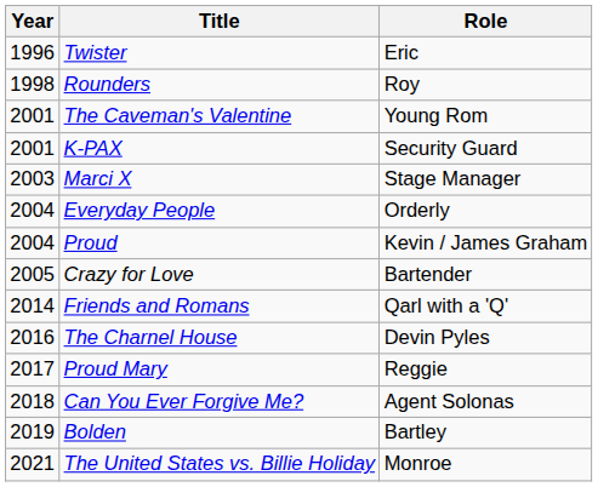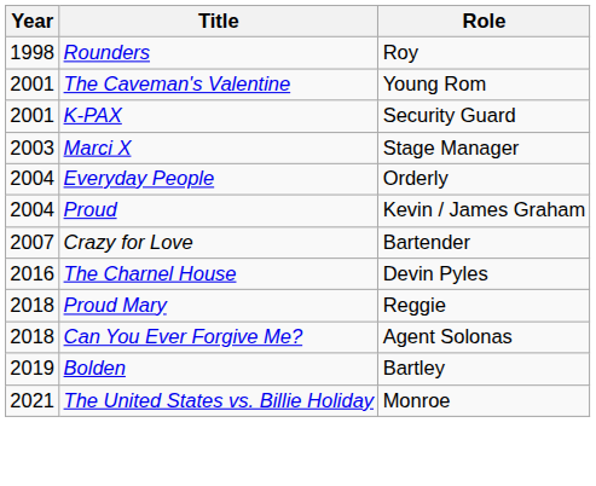 <table class="wikitable sortable">
 <tr>
 <th>Year</th>
 <th>Title</th>
 <th>Role</th>
-</tr>
-<tr>
-<td>1996</td>
-<td><em><a href='#'>Twister</a></em></td>
-<td>Eric</td>
 </tr>
 <tr>
 <td>1998</td>
 <td><em><a href='#'>Rounders</a></em></td>
 <td>Roy</td>
 </tr>
 <tr>
 <td>2001</td>
 <td><em><a href='#'>The Caveman's Valentine</a></em></td>
 <td>Young Rom</td>
 </tr>
 <tr>
 <td>2001</td>
 <td><em><a href='#'>K-PAX</a></em></td>
 <td>Security Guard</td>
 </tr>
 <tr>
 <td>2003</td>
 <td><em><a href='#'>Marci X</a></em></td>
 <td>Stage Manager</td>
 </tr>
 <tr>
 <td>2004</td>
 <td><em><a href='#'>Everyday People</a></em></td>
 <td>Orderly</td>
 </tr>
 <tr>
 <td>2004</td>
 <td><em><a href='#'>Proud</a></em></td>
 <td>Kevin / James Graham</td>
 </tr>
 <tr>
-<td>2005</td>
+<td>2007</td>
 <td><em>Crazy for Love</em></td>
 <td>Bartender</td>
-</tr>
-<tr>
-<td>2014</td>
-<td><em><a href='#'>Friends and Romans</a></em></td>
-<td>Qarl with a 'Q'</td>
 </tr>
 <tr>
 <td>2016</td>
 <td><em><a href='#'>The Charnel House</a></em></td>
 <td>Devin Pyles</td>
 </tr>
 <tr>
-<td>2017</td>
+<td>2018</td>
 <td><em><a href='#'>Proud Mary</a></em></td>
 <td>Reggie</td>
 </tr>
 <tr>
 <td>2018</td>
 <td><em><a href='#'>Can You Ever Forgive Me?</a></em></td>
 <td>Agent Solonas</td>
 </tr>
 <tr>
 <td>2019</td>
 <td><em><a href='#'>Bolden</a></em></td>
 <td>Bartley</td>
 </tr>
 <tr>
 <td>2021</td>
 <td><em><a href='#'>The United States vs. Billie Holiday</a></em></td>
 <td>Monroe</td>
 </tr>
 </table>
